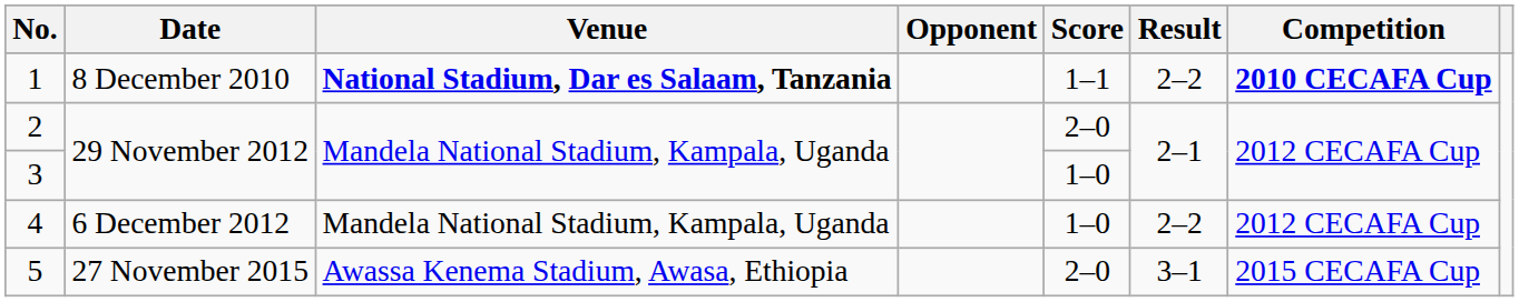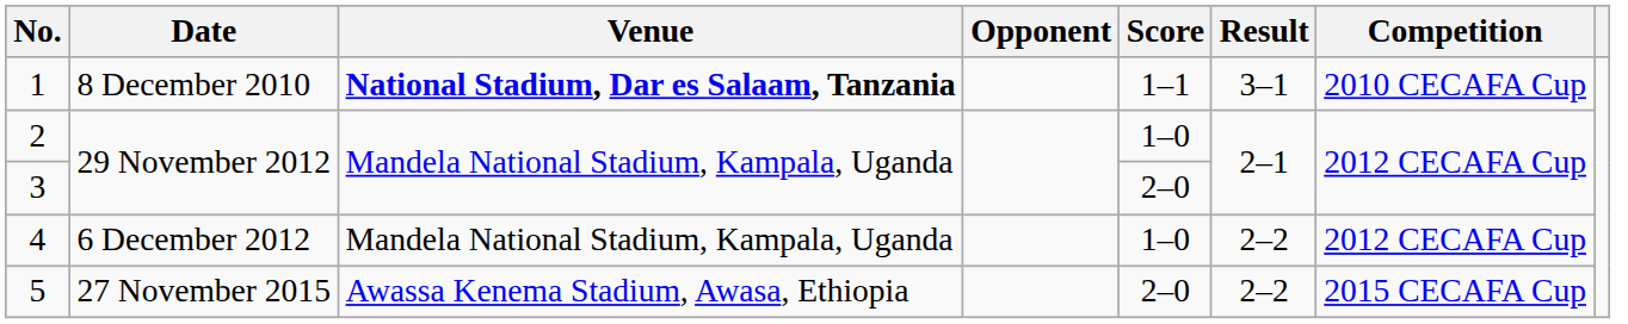 <table class="wikitable sortable">
 <tr>
 <th scope="col">No.</th>
 <th scope="col">Date</th>
 <th scope="col">Venue</th>
 <th scope="col">Opponent</th>
 <th scope="col">Score</th>
 <th scope="col">Result</th>
 <th scope="col">Competition</th>
 <th scope="col" class="unsortable"></th>
 </tr>
 <tr>
 <td align="center">1</td>
 <td>8 December 2010</td>
 <td><strong><a href='#'>National Stadium</a>, <a href='#'>Dar es Salaam</a>, Tanzania</strong></td>
 <td></td>
 <td align=center>1–1</td>
-<td align=center>2–2</td>
-<td><strong><a href='#'>2010 CECAFA Cup</a></strong></td>
+<td align=center>3–1</td>
+<td><a href='#'>2010 CECAFA Cup</a></td>
 </tr>
 <tr>
 <td align="center">2</td>
 <td rowspan="2">29 November 2012</td>
 <td rowspan="2"><a href='#'>Mandela National Stadium</a>, <a href='#'>Kampala</a>, Uganda</td>
 <td rowspan="2"></td>
-<td align=center>2–0</td>
+<td align=center>1–0</td>
 <td rowspan="2" style="text-align:center">2–1</td>
 <td rowspan="2"><a href='#'>2012 CECAFA Cup</a></td>
 </tr>
 <tr>
 <td align="center">3</td>
-<td align=center>1–0</td>
+<td align=center>2–0</td>
 </tr>
 <tr>
 <td align="center">4</td>
 <td>6 December 2012</td>
 <td>Mandela National Stadium, Kampala, Uganda</td>
 <td></td>
 <td align=center>1–0</td>
 <td align=center>2–2</td>
 <td><a href='#'>2012 CECAFA Cup</a></td>
 </tr>
 <tr>
 <td align="center">5</td>
 <td>27 November 2015</td>
 <td><a href='#'>Awassa Kenema Stadium</a>, <a href='#'>Awasa</a>, Ethiopia</td>
 <td></td>
 <td align=center>2–0</td>
-<td align=center>3–1</td>
+<td align=center>2–2</td>
 <td><a href='#'>2015 CECAFA Cup</a></td>
 </tr>
 </table>
